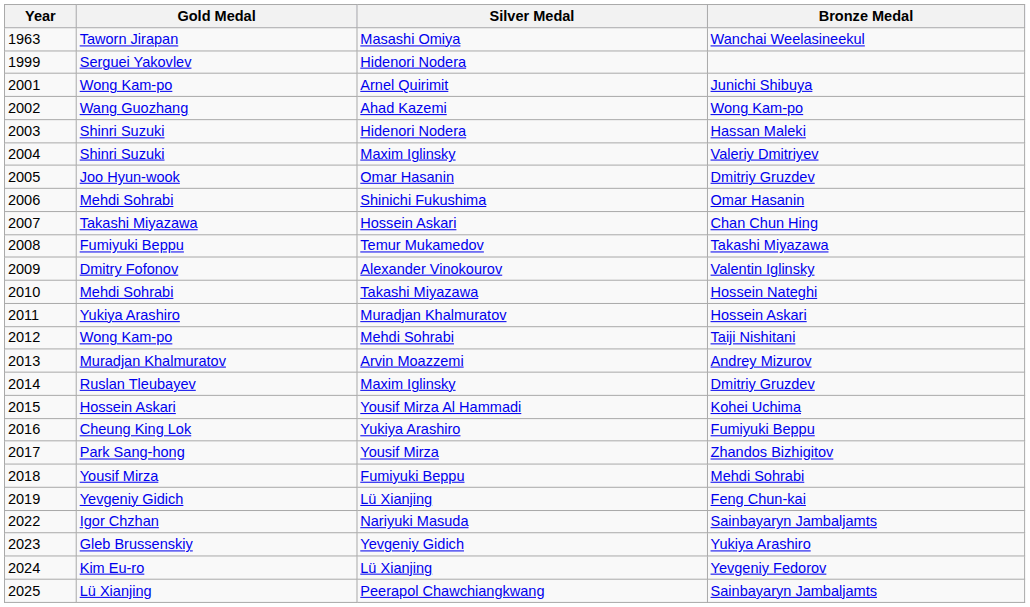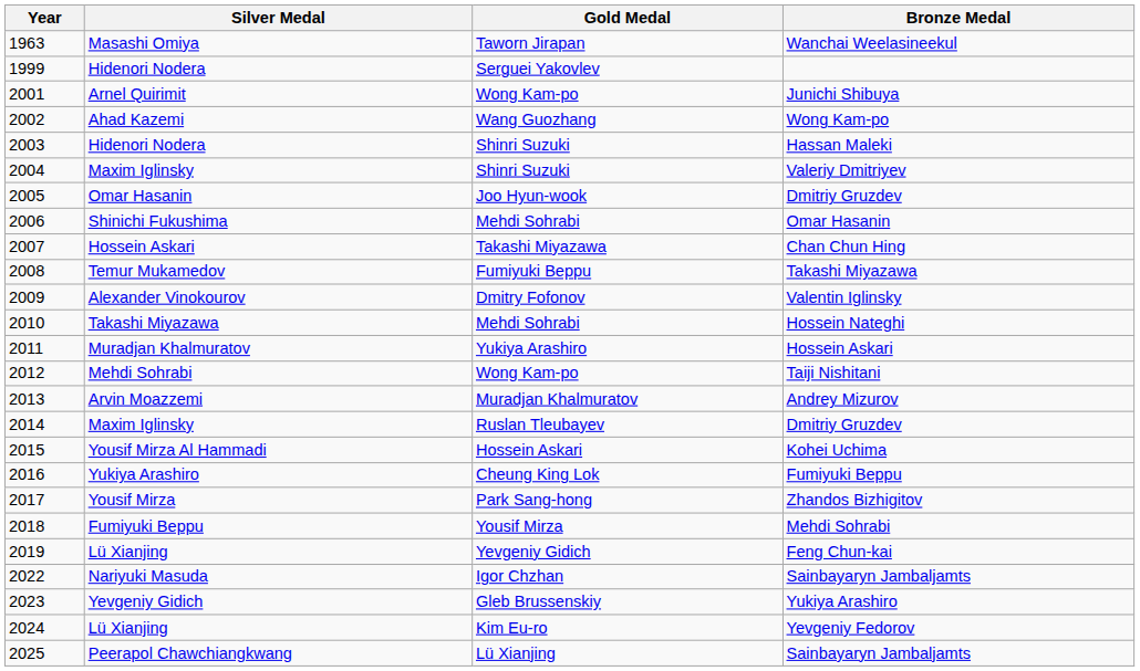 <table class=wikitable style="font-size:90%" width="80%">
 <tr style="background:#ccccff;">
 <th>Year</th>
+<th> <strong>Silver Medal</strong></th>
 <th> <strong>Gold Medal</strong></th>
-<th> <strong>Silver Medal</strong></th>
 <th> <strong>Bronze Medal</strong></th>
 </tr>
 <tr>
 <td>1963</td>
+<td> <a href='#'>Masashi Omiya</a></td>
 <td> <a href='#'>Taworn Jirapan</a></td>
-<td> <a href='#'>Masashi Omiya</a></td>
 <td> <a href='#'>Wanchai Weelasineekul</a></td>
 </tr>
 <tr>
 <td>1999</td>
+<td> <a href='#'>Hidenori Nodera</a></td>
 <td> <a href='#'>Serguei Yakovlev</a></td>
-<td> <a href='#'>Hidenori Nodera</a></td>
 <td></td>
 </tr>
 <tr>
 <td>2001</td>
+<td> <a href='#'>Arnel Quirimit</a></td>
 <td> <a href='#'>Wong Kam-po</a></td>
-<td> <a href='#'>Arnel Quirimit</a></td>
 <td> <a href='#'>Junichi Shibuya</a></td>
 </tr>
 <tr>
 <td>2002</td>
+<td> <a href='#'>Ahad Kazemi</a></td>
 <td> <a href='#'>Wang Guozhang</a></td>
-<td> <a href='#'>Ahad Kazemi</a></td>
 <td> <a href='#'>Wong Kam-po</a></td>
 </tr>
 <tr>
 <td>2003</td>
+<td> <a href='#'>Hidenori Nodera</a></td>
 <td> <a href='#'>Shinri Suzuki</a></td>
-<td> <a href='#'>Hidenori Nodera</a></td>
 <td> <a href='#'>Hassan Maleki</a></td>
 </tr>
 <tr>
 <td>2004</td>
+<td> <a href='#'>Maxim Iglinsky</a></td>
 <td> <a href='#'>Shinri Suzuki</a></td>
-<td> <a href='#'>Maxim Iglinsky</a></td>
 <td> <a href='#'>Valeriy Dmitriyev</a></td>
 </tr>
 <tr>
 <td>2005</td>
+<td> <a href='#'>Omar Hasanin</a></td>
 <td> <a href='#'>Joo Hyun-wook</a></td>
-<td> <a href='#'>Omar Hasanin</a></td>
 <td> <a href='#'>Dmitriy Gruzdev</a></td>
 </tr>
 <tr>
 <td>2006</td>
+<td> <a href='#'>Shinichi Fukushima</a></td>
 <td> <a href='#'>Mehdi Sohrabi</a></td>
-<td> <a href='#'>Shinichi Fukushima</a></td>
 <td> <a href='#'>Omar Hasanin</a></td>
 </tr>
 <tr>
 <td>2007</td>
+<td> <a href='#'>Hossein Askari</a></td>
 <td> <a href='#'>Takashi Miyazawa</a></td>
-<td> <a href='#'>Hossein Askari</a></td>
 <td> <a href='#'>Chan Chun Hing</a></td>
 </tr>
 <tr>
 <td>2008</td>
+<td> <a href='#'>Temur Mukamedov</a></td>
 <td> <a href='#'>Fumiyuki Beppu</a></td>
-<td> <a href='#'>Temur Mukamedov</a></td>
 <td> <a href='#'>Takashi Miyazawa</a></td>
 </tr>
 <tr>
 <td>2009</td>
+<td> <a href='#'>Alexander Vinokourov</a></td>
 <td> <a href='#'>Dmitry Fofonov</a></td>
-<td> <a href='#'>Alexander Vinokourov</a></td>
 <td> <a href='#'>Valentin Iglinsky</a></td>
 </tr>
 <tr>
 <td>2010</td>
+<td> <a href='#'>Takashi Miyazawa</a></td>
 <td> <a href='#'>Mehdi Sohrabi</a></td>
-<td> <a href='#'>Takashi Miyazawa</a></td>
 <td> <a href='#'>Hossein Nateghi</a></td>
 </tr>
 <tr>
 <td>2011</td>
+<td> <a href='#'>Muradjan Khalmuratov</a></td>
 <td> <a href='#'>Yukiya Arashiro</a></td>
-<td> <a href='#'>Muradjan Khalmuratov</a></td>
 <td> <a href='#'>Hossein Askari</a></td>
 </tr>
 <tr>
 <td>2012</td>
+<td> <a href='#'>Mehdi Sohrabi</a></td>
 <td> <a href='#'>Wong Kam-po</a></td>
-<td> <a href='#'>Mehdi Sohrabi</a></td>
 <td> <a href='#'>Taiji Nishitani</a></td>
 </tr>
 <tr>
 <td>2013</td>
+<td> <a href='#'>Arvin Moazzemi</a></td>
 <td> <a href='#'>Muradjan Khalmuratov</a></td>
-<td> <a href='#'>Arvin Moazzemi</a></td>
 <td> <a href='#'>Andrey Mizurov</a></td>
 </tr>
 <tr>
 <td>2014</td>
+<td> <a href='#'>Maxim Iglinsky</a></td>
 <td> <a href='#'>Ruslan Tleubayev</a></td>
-<td> <a href='#'>Maxim Iglinsky</a></td>
 <td> <a href='#'>Dmitriy Gruzdev</a></td>
 </tr>
 <tr>
 <td>2015</td>
+<td> <a href='#'>Yousif Mirza Al Hammadi</a></td>
 <td> <a href='#'>Hossein Askari</a></td>
-<td> <a href='#'>Yousif Mirza Al Hammadi</a></td>
 <td> <a href='#'>Kohei Uchima</a></td>
 </tr>
 <tr>
 <td>2016</td>
+<td> <a href='#'>Yukiya Arashiro</a></td>
 <td> <a href='#'>Cheung King Lok</a></td>
-<td> <a href='#'>Yukiya Arashiro</a></td>
 <td> <a href='#'>Fumiyuki Beppu</a></td>
 </tr>
 <tr>
 <td>2017</td>
+<td> <a href='#'>Yousif Mirza</a></td>
 <td> <a href='#'>Park Sang-hong</a></td>
-<td> <a href='#'>Yousif Mirza</a></td>
 <td> <a href='#'>Zhandos Bizhigitov</a></td>
 </tr>
 <tr>
 <td>2018</td>
+<td> <a href='#'>Fumiyuki Beppu</a></td>
 <td> <a href='#'>Yousif Mirza</a></td>
-<td> <a href='#'>Fumiyuki Beppu</a></td>
 <td> <a href='#'>Mehdi Sohrabi</a></td>
 </tr>
 <tr>
 <td>2019</td>
+<td> <a href='#'>Lü Xianjing</a></td>
 <td> <a href='#'>Yevgeniy Gidich</a></td>
-<td> <a href='#'>Lü Xianjing</a></td>
 <td> <a href='#'>Feng Chun-kai</a></td>
 </tr>
 <tr>
 <td>2022</td>
+<td> <a href='#'>Nariyuki Masuda</a></td>
 <td> <a href='#'>Igor Chzhan</a></td>
-<td> <a href='#'>Nariyuki Masuda</a></td>
 <td> <a href='#'>Sainbayaryn Jambaljamts</a></td>
 </tr>
 <tr>
 <td>2023</td>
+<td> <a href='#'>Yevgeniy Gidich</a></td>
 <td> <a href='#'>Gleb Brussenskiy</a></td>
-<td> <a href='#'>Yevgeniy Gidich</a></td>
 <td> <a href='#'>Yukiya Arashiro</a></td>
 </tr>
 <tr>
 <td>2024</td>
+<td> <a href='#'>Lü Xianjing</a></td>
 <td> <a href='#'>Kim Eu-ro</a></td>
-<td> <a href='#'>Lü Xianjing</a></td>
 <td> <a href='#'>Yevgeniy Fedorov</a></td>
 </tr>
 <tr>
 <td>2025</td>
+<td> <a href='#'>Peerapol Chawchiangkwang</a></td>
 <td> <a href='#'>Lü Xianjing</a></td>
-<td> <a href='#'>Peerapol Chawchiangkwang</a></td>
 <td> <a href='#'>Sainbayaryn Jambaljamts</a></td>
 </tr>
 </table>
